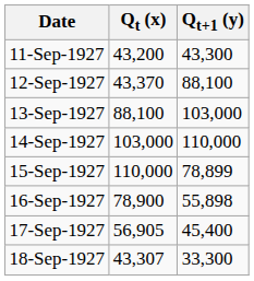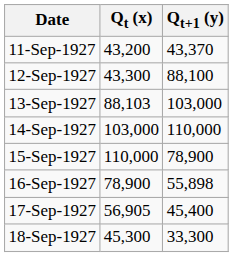 <table class="wikitable">
 <tr>
 <th>Date</th>
 <th>Q<sub>t</sub> (x)</th>
 <th>Q<sub>t+1</sub> (y)</th>
 </tr>
 <tr>
 <td>11-Sep-1927</td>
 <td>43,200</td>
-<td>43,300</td>
+<td>43,370</td>
 </tr>
 <tr>
 <td>12-Sep-1927</td>
-<td>43,370</td>
+<td>43,300</td>
 <td>88,100</td>
 </tr>
 <tr>
 <td>13-Sep-1927</td>
-<td>88,100</td>
+<td>88,103</td>
 <td>103,000</td>
 </tr>
 <tr>
 <td>14-Sep-1927</td>
 <td>103,000</td>
 <td>110,000</td>
 </tr>
 <tr>
 <td>15-Sep-1927</td>
 <td>110,000</td>
-<td>78,899</td>
+<td>78,900</td>
 </tr>
 <tr>
 <td>16-Sep-1927</td>
 <td>78,900</td>
 <td>55,898</td>
 </tr>
 <tr>
 <td>17-Sep-1927</td>
 <td>56,905</td>
 <td>45,400</td>
 </tr>
 <tr>
 <td>18-Sep-1927</td>
-<td>43,307</td>
+<td>45,300</td>
 <td>33,300</td>
 </tr>
 </table>
